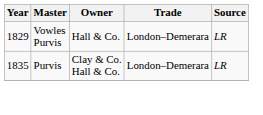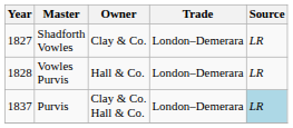 <table class=" wikitable">
 <tr>
 <th>Year</th>
 <th>Master</th>
 <th>Owner</th>
 <th>Trade</th>
 <th>Source</th>
 </tr>
 <tr>
-<td>1829</td>
+<td>1827</td>
+<td>Shadforth<br>Vowles</td>
+<td>Clay & Co.</td>
+<td>London–Demerara</td>
+<td><em>LR</em></td>
+</tr>
+<tr>
+<td>1828</td>
 <td>Vowles<br>Purvis</td>
 <td>Hall & Co.</td>
 <td>London–Demerara</td>
 <td><em>LR</em></td>
 </tr>
 <tr>
-<td>1835</td>
+<td>1837</td>
 <td>Purvis</td>
 <td>Clay & Co.<br>Hall & Co.</td>
 <td>London–Demerara</td>
-<td><em>LR</em></td>
+<td style="background: lightblue;"><em>LR</em></td>
 </tr>
 <tr>
 </tr>
 </table>
